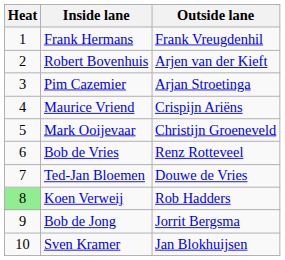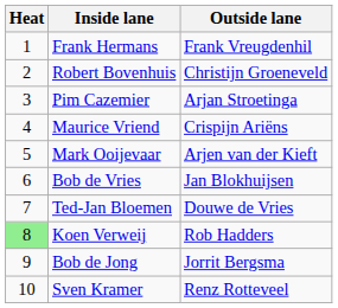 <table class="wikitable">
 <tr>
 <th>Heat</th>
 <th>Inside lane</th>
 <th>Outside lane</th>
 </tr>
 <tr>
 <td align="center">1</td>
 <td><a href='#'>Frank Hermans</a></td>
 <td><a href='#'>Frank Vreugdenhil</a></td>
 </tr>
 <tr>
 <td align="center">2</td>
 <td><a href='#'>Robert Bovenhuis</a></td>
-<td><a href='#'>Arjen van der Kieft</a></td>
+<td><a href='#'>Christijn Groeneveld</a></td>
 </tr>
 <tr>
 <td align="center">3</td>
 <td><a href='#'>Pim Cazemier</a></td>
 <td><a href='#'>Arjan Stroetinga</a></td>
 </tr>
 <tr>
 <td align="center">4</td>
 <td><a href='#'>Maurice Vriend</a></td>
 <td><a href='#'>Crispijn Ariëns</a></td>
 </tr>
 <tr>
 <td align="center">5</td>
 <td><a href='#'>Mark Ooijevaar</a></td>
-<td><a href='#'>Christijn Groeneveld</a></td>
+<td><a href='#'>Arjen van der Kieft</a></td>
 </tr>
 <tr>
 <td align="center">6</td>
 <td><a href='#'>Bob de Vries</a></td>
-<td><a href='#'>Renz Rotteveel</a></td>
+<td><a href='#'>Jan Blokhuijsen</a></td>
 </tr>
 <tr>
 <td align="center">7</td>
 <td><a href='#'>Ted-Jan Bloemen</a></td>
 <td><a href='#'>Douwe de Vries</a></td>
 </tr>
 <tr>
 <td align="center" style="background: lightgreen;">8</td>
 <td><a href='#'>Koen Verweij</a></td>
 <td><a href='#'>Rob Hadders</a></td>
 </tr>
 <tr>
 <td align="center">9</td>
 <td><a href='#'>Bob de Jong</a></td>
 <td><a href='#'>Jorrit Bergsma</a></td>
 </tr>
 <tr>
 <td align="center">10</td>
 <td><a href='#'>Sven Kramer</a></td>
-<td><a href='#'>Jan Blokhuijsen</a></td>
+<td><a href='#'>Renz Rotteveel</a></td>
 </tr>
 </table>
